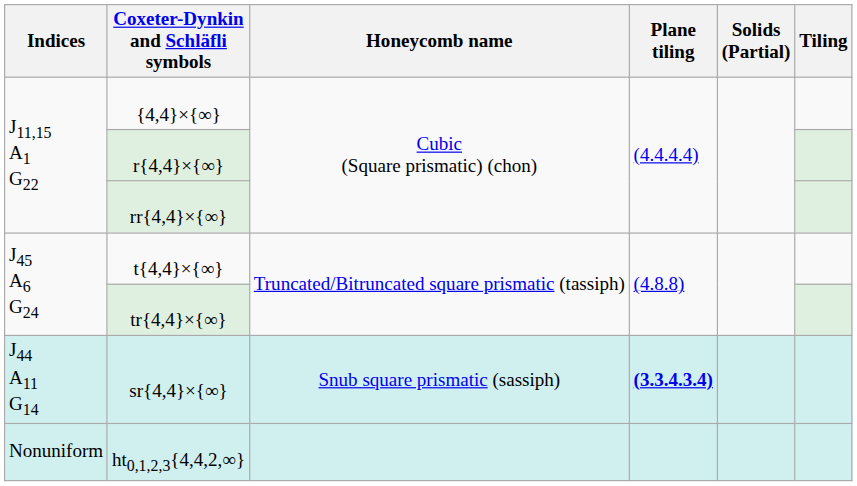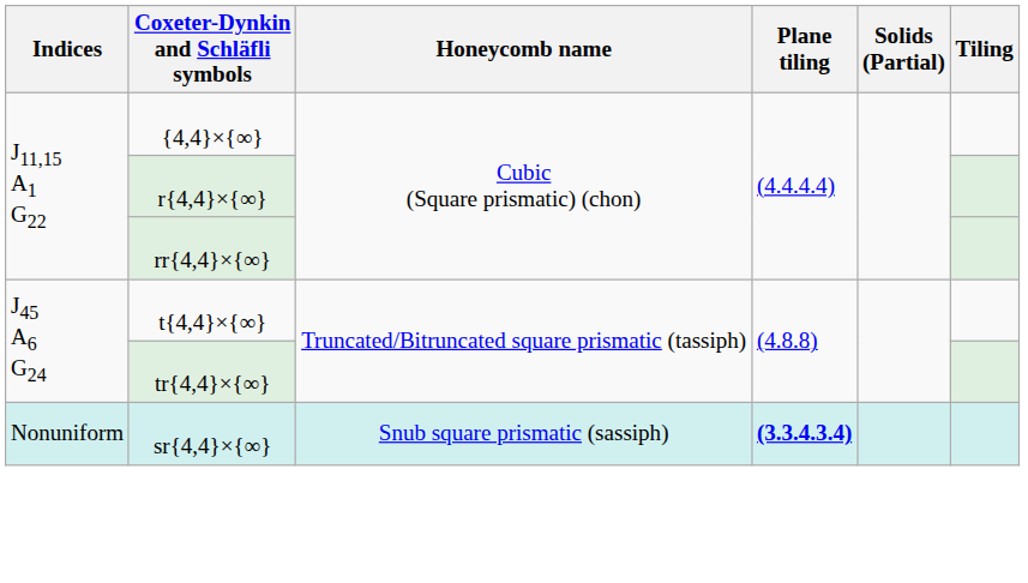 <table class="wikitable">
 <tr>
 <th>Indices</th>
 <th><a href='#'>Coxeter-Dynkin</a><br>and <a href='#'>Schläfli</a><br>symbols</th>
 <th>Honeycomb name</th>
 <th>Plane<br>tiling</th>
 <th>Solids<br>(Partial)</th>
 <th>Tiling</th>
 </tr>
 <tr>
 <td rowspan=3>J<sub>11,15</sub><br>A<sub>1</sub><br>G<sub>22</sub></td>
 <td align=center> <br>{4,4}×{∞}</td>
 <td rowspan=3 align=center><a href='#'>Cubic</a><br>(Square prismatic) (chon)</td>
 <td rowspan=3><a href='#'>(4.4.4.4)</a></td>
 <td rowspan=3></td>
 <td></td>
 </tr>
 <tr BGCOLOR="#e0f0e0">
 <td align=center> <br>r{4,4}×{∞}</td>
 <td></td>
 </tr>
 <tr BGCOLOR="#e0f0e0">
 <td align=center> <br>rr{4,4}×{∞}</td>
 <td></td>
 </tr>
 <tr>
 <td rowspan=2>J<sub>45</sub><br>A<sub>6</sub><br>G<sub>24</sub></td>
 <td align=center> <br>t{4,4}×{∞}</td>
 <td rowspan=2 align=center><a href='#'>Truncated/Bitruncated square prismatic</a> (tassiph)</td>
 <td rowspan=2><a href='#'>(4.8.8)</a></td>
 <td rowspan=2></td>
 <td></td>
 </tr>
 <tr BGCOLOR="#e0f0e0">
 <td align=center> <br>tr{4,4}×{∞}</td>
 <td></td>
 </tr>
 <tr BGCOLOR="#d0f0f0">
-<td>J<sub>44</sub><br>A<sub>11</sub><br>G<sub>14</sub></td>
+<td>Nonuniform</td>
 <td align=center> <br>sr{4,4}×{∞}</td>
 <td align=center><a href='#'>Snub square prismatic</a> (sassiph)</td>
 <td><strong><a href='#'>(3.3.4.3.4)</a></strong></td>
 <td></td>
 <td></td>
 </tr>
-<tr BGCOLOR="#d0f0f0">
-<td>Nonuniform</td>
-<td align=center><br>ht<sub>0,1,2,3</sub>{4,4,2,∞}</td>
-<td></td>
-<td></td>
-<td></td>
-<td></td>
-</tr>
 </table>
